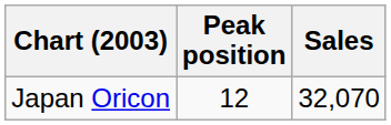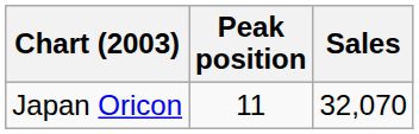 <table class="wikitable">
 <tr>
 <th align="left">Chart (2003)</th>
 <th align="center">Peak<br>position</th>
 <th align="center">Sales</th>
 </tr>
 <tr>
 <td align="left">Japan <a href='#'>Oricon</a></td>
-<td align="center">12</td>
+<td align="center">11</td>
 <td align="center">32,070</td>
 </tr>
 </table>
